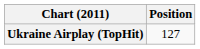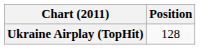 <table class="wikitable plainrowheaders" style="text-align:center">
 <tr>
 <th scope="col">Chart (2011)</th>
 <th scope="col">Position</th>
 </tr>
 <tr>
 <th scope="row">Ukraine Airplay (TopHit)</th>
-<td>127</td>
+<td>128</td>
 </tr>
 </table>
